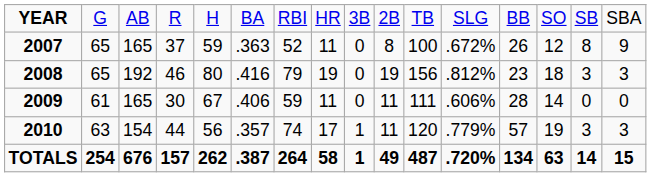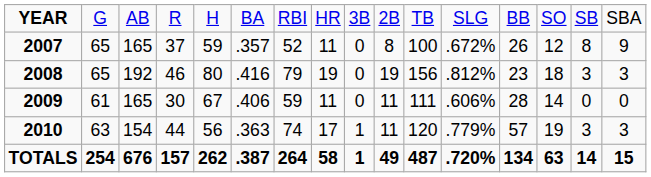 <table class="sortable wikitable">
 <tr align=center>
 <td><strong>YEAR</strong></td>
 <td><a href='#'>G</a></td>
 <td><a href='#'>AB</a></td>
 <td><a href='#'>R</a></td>
 <td><a href='#'>H</a></td>
 <td><a href='#'>BA</a></td>
 <td><a href='#'>RBI</a></td>
 <td><a href='#'>HR</a></td>
 <td><a href='#'>3B</a></td>
 <td><a href='#'>2B</a></td>
 <td><a href='#'>TB</a></td>
 <td><a href='#'>SLG</a></td>
 <td><a href='#'>BB</a></td>
 <td><a href='#'>SO</a></td>
 <td><a href='#'>SB</a></td>
 <td>SBA</td>
 </tr>
 <tr align=center>
 <td><strong>2007</strong></td>
 <td>65</td>
 <td>165</td>
 <td>37</td>
 <td>59</td>
-<td>.363</td>
+<td>.357</td>
 <td>52</td>
 <td>11</td>
 <td>0</td>
 <td>8</td>
 <td>100</td>
 <td>.672%</td>
 <td>26</td>
 <td>12</td>
 <td>8</td>
 <td>9</td>
 </tr>
 <tr align=center>
 <td><strong>2008</strong></td>
 <td>65</td>
 <td>192</td>
 <td>46</td>
 <td>80</td>
 <td>.416</td>
 <td>79</td>
 <td>19</td>
 <td>0</td>
 <td>19</td>
 <td>156</td>
 <td>.812%</td>
 <td>23</td>
 <td>18</td>
 <td>3</td>
 <td>3</td>
 </tr>
 <tr align=center>
 <td><strong>2009</strong></td>
 <td>61</td>
 <td>165</td>
 <td>30</td>
 <td>67</td>
 <td>.406</td>
 <td>59</td>
 <td>11</td>
 <td>0</td>
 <td>11</td>
 <td>111</td>
 <td>.606%</td>
 <td>28</td>
 <td>14</td>
 <td>0</td>
 <td>0</td>
 </tr>
 <tr align=center>
 <td><strong>2010</strong></td>
 <td>63</td>
 <td>154</td>
 <td>44</td>
 <td>56</td>
-<td>.357</td>
+<td>.363</td>
 <td>74</td>
 <td>17</td>
 <td>1</td>
 <td>11</td>
 <td>120</td>
 <td>.779%</td>
 <td>57</td>
 <td>19</td>
 <td>3</td>
 <td>3</td>
 </tr>
 <tr align=center>
 <td><strong>TOTALS</strong></td>
 <td><strong>254</strong></td>
 <td><strong>676</strong></td>
 <td><strong>157</strong></td>
 <td><strong>262</strong></td>
 <td><strong>.387</strong></td>
 <td><strong>264</strong></td>
 <td><strong>58</strong></td>
 <td><strong>1</strong></td>
 <td><strong>49</strong></td>
 <td><strong>487</strong></td>
 <td><strong>.720%</strong></td>
 <td><strong>134</strong></td>
 <td><strong>63</strong></td>
 <td><strong>14</strong></td>
 <td><strong>15</strong></td>
 </tr>
 </table>
